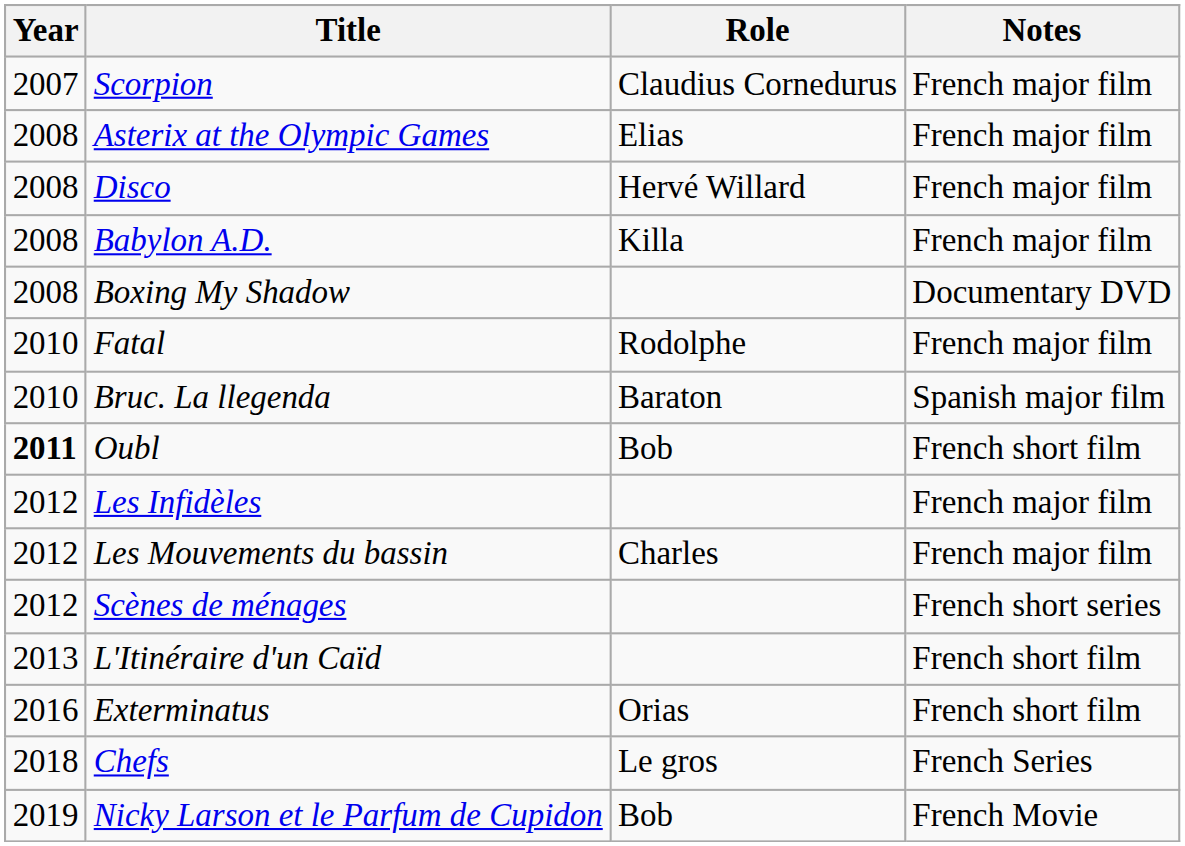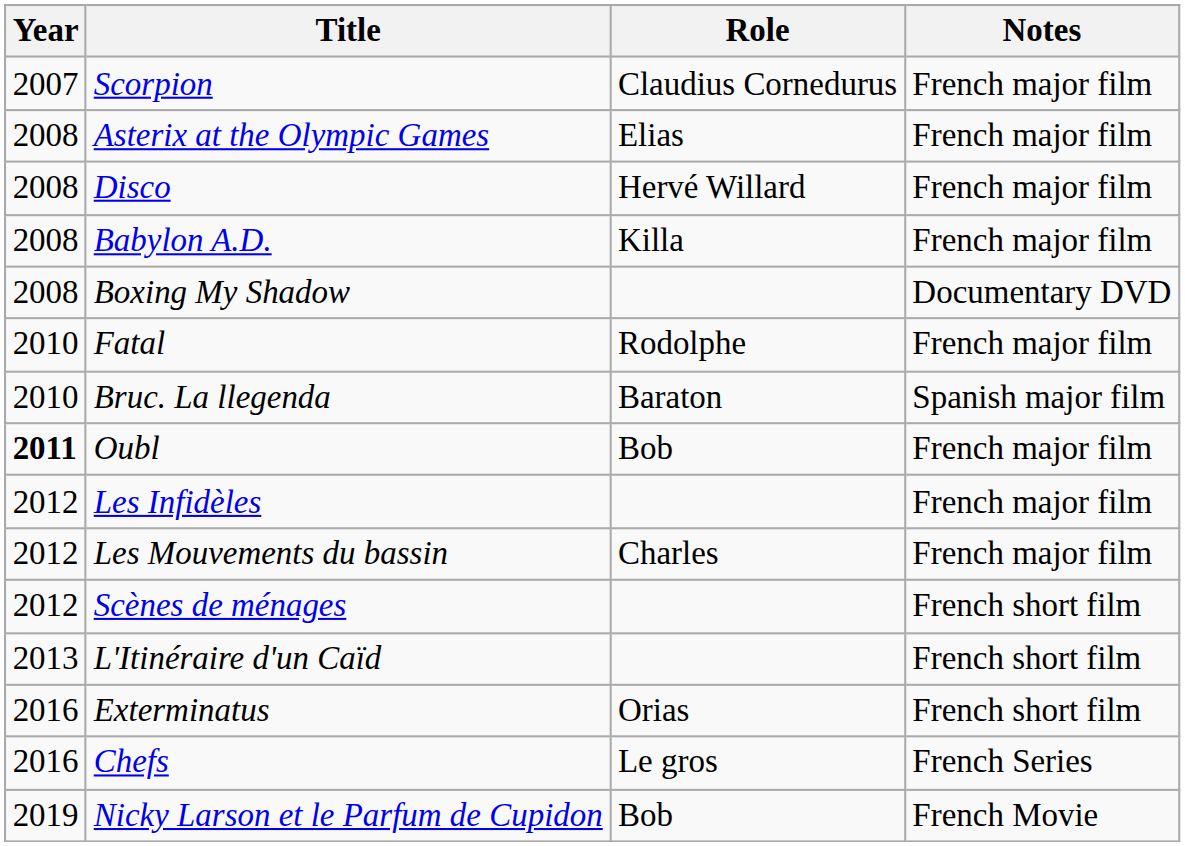 <table class="wikitable sortable">
 <tr>
 <th>Year</th>
 <th>Title</th>
 <th>Role</th>
 <th>Notes</th>
 </tr>
 <tr>
 <td>2007</td>
 <td><em><a href='#'>Scorpion</a></em></td>
 <td>Claudius Cornedurus</td>
 <td>French major film</td>
 </tr>
 <tr>
 <td>2008</td>
 <td><em><a href='#'>Asterix at the Olympic Games</a></em></td>
 <td>Elias</td>
 <td>French major film</td>
 </tr>
 <tr>
 <td>2008</td>
 <td><em><a href='#'>Disco</a></em></td>
 <td>Hervé Willard</td>
 <td>French major film</td>
 </tr>
 <tr>
 <td>2008</td>
 <td><em><a href='#'>Babylon A.D.</a></em></td>
 <td>Killa</td>
 <td>French major film</td>
 </tr>
 <tr>
 <td>2008</td>
 <td><em>Boxing My Shadow</em></td>
 <td></td>
 <td>Documentary DVD</td>
 </tr>
 <tr>
 <td>2010</td>
 <td><em>Fatal</em></td>
 <td>Rodolphe</td>
 <td>French major film</td>
 </tr>
 <tr>
 <td>2010</td>
 <td><em>Bruc. La llegenda</em></td>
 <td>Baraton</td>
 <td>Spanish major film</td>
 </tr>
 <tr>
 <td><strong>2011</strong></td>
 <td><em>Oubl</em></td>
 <td>Bob</td>
-<td>French short film</td>
+<td>French major film</td>
 </tr>
 <tr>
 <td>2012</td>
 <td><em><a href='#'>Les Infidèles</a></em></td>
 <td></td>
 <td>French major film</td>
 </tr>
 <tr>
 <td>2012</td>
 <td><em>Les Mouvements du bassin</em></td>
 <td>Charles</td>
 <td>French major film</td>
 </tr>
 <tr>
 <td>2012</td>
 <td><em><a href='#'>Scènes de ménages</a></em></td>
 <td></td>
-<td>French short series</td>
+<td>French short film</td>
 </tr>
 <tr>
 <td>2013</td>
 <td><em>L'Itinéraire d'un Caïd</em></td>
 <td></td>
 <td>French short film</td>
 </tr>
 <tr>
 <td>2016</td>
 <td><em>Exterminatus</em></td>
 <td>Orias</td>
 <td>French short film</td>
 </tr>
 <tr>
-<td>2018</td>
+<td>2016</td>
 <td><em><a href='#'>Chefs</a></em></td>
 <td>Le gros</td>
 <td>French Series</td>
 </tr>
 <tr>
 <td>2019</td>
 <td><em><a href='#'>Nicky Larson et le Parfum de Cupidon</a></em></td>
 <td>Bob</td>
 <td>French Movie</td>
 </tr>
 </table>
